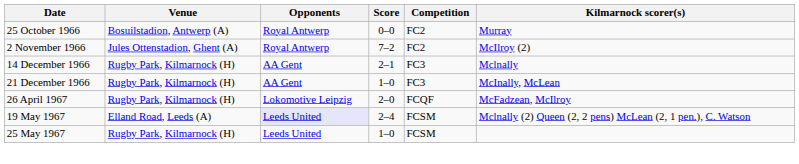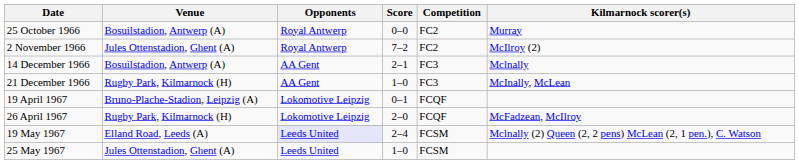 <table class="wikitable" width=92%>
 <tr>
 <th>Date</th>
 <th>Venue</th>
 <th>Opponents</th>
 <th>Score</th>
 <th>Competition</th>
 <th>Kilmarnock scorer(s)</th>
 </tr>
 <tr>
 <td>25 October 1966</td>
 <td><a href='#'>Bosuilstadion</a>, <a href='#'>Antwerp</a> (A)</td>
 <td> <a href='#'>Royal Antwerp</a></td>
 <td align=center>0–0</td>
 <td>FC2</td>
 <td><a href='#'>Murray</a></td>
 </tr>
 <tr>
 <td>2 November 1966</td>
 <td><a href='#'>Jules Ottenstadion</a>, <a href='#'>Ghent</a> (A)</td>
 <td> <a href='#'>Royal Antwerp</a></td>
 <td align=center>7–2</td>
 <td>FC2</td>
 <td><a href='#'>McIlroy</a> (2)</td>
 </tr>
 <tr>
 <td>14 December 1966</td>
-<td><a href='#'>Rugby Park</a>, <a href='#'>Kilmarnock</a> (H)</td>
+<td><a href='#'>Bosuilstadion</a>, <a href='#'>Antwerp</a> (A)</td>
 <td> <a href='#'>AA Gent</a></td>
 <td align=center>2–1 </td>
 <td>FC3</td>
 <td><a href='#'>Mclnally</a></td>
 </tr>
 <tr>
 <td>21 December 1966</td>
 <td><a href='#'>Rugby Park</a>, <a href='#'>Kilmarnock</a> (H)</td>
 <td> <a href='#'>AA Gent</a></td>
 <td align=center>1–0</td>
 <td>FC3</td>
 <td><a href='#'>McInally</a>, <a href='#'>McLean</a></td>
+</tr>
+<tr>
+<td>19 April 1967</td>
+<td><a href='#'>Bruno-Plache-Stadion</a>, <a href='#'>Leipzig</a> (A)</td>
+<td> <a href='#'>Lokomotive Leipzig</a></td>
+<td align=center>0–1</td>
+<td>FCQF</td>
+<td></td>
 </tr>
 <tr>
 <td>26 April 1967</td>
 <td><a href='#'>Rugby Park</a>, <a href='#'>Kilmarnock</a> (H)</td>
 <td> <a href='#'>Lokomotive Leipzig</a></td>
 <td align=center>2–0</td>
 <td>FCQF</td>
 <td><a href='#'>McFadzean</a>, <a href='#'>McIlroy</a></td>
 </tr>
 <tr>
 <td>19 May 1967</td>
 <td><a href='#'>Elland Road</a>, <a href='#'>Leeds</a> (A)</td>
 <td style="background: lavender;"> <a href='#'>Leeds United</a></td>
 <td align=center>2–4</td>
 <td>FCSM</td>
 <td><a href='#'>Mclnally</a> (2) <a href='#'>Queen</a> (2, 2 <a href='#'>pens</a>) <a href='#'>McLean</a> (2, 1 <a href='#'>pen.</a>), <a href='#'>C. Watson</a></td>
 </tr>
 <tr>
 <td>25 May 1967</td>
-<td><a href='#'>Rugby Park</a>, <a href='#'>Kilmarnock</a> (H)</td>
+<td><a href='#'>Jules Ottenstadion</a>, <a href='#'>Ghent</a> (A)</td>
 <td> <a href='#'>Leeds United</a></td>
 <td align=center>1–0</td>
 <td>FCSM</td>
 <td></td>
 </tr>
 </table>
